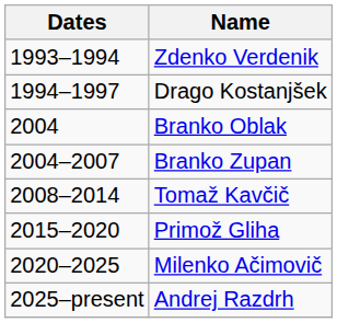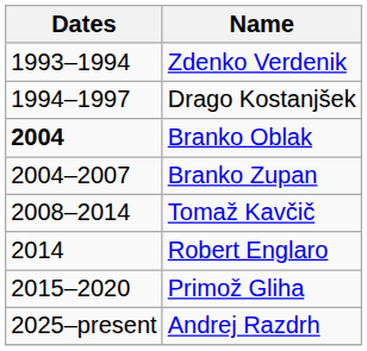 <table class="wikitable">
 <tr>
 <th>Dates</th>
 <th>Name</th>
 </tr>
 <tr>
 <td>1993–1994</td>
 <td> <a href='#'>Zdenko Verdenik</a></td>
 </tr>
 <tr>
 <td>1994–1997</td>
 <td> Drago Kostanjšek</td>
 </tr>
 <tr>
-<td>2004</td>
+<td><strong>2004</strong></td>
 <td> <a href='#'>Branko Oblak</a></td>
 </tr>
 <tr>
 <td>2004–2007</td>
 <td> <a href='#'>Branko Zupan</a></td>
 </tr>
 <tr>
 <td>2008–2014</td>
 <td> <a href='#'>Tomaž Kavčič</a></td>
 </tr>
 <tr>
+<td>2014</td>
+<td> <a href='#'>Robert Englaro</a></td>
+</tr>
+<tr>
 <td>2015–2020</td>
 <td> <a href='#'>Primož Gliha</a></td>
-</tr>
-<tr>
-<td>2020–2025</td>
-<td> <a href='#'>Milenko Ačimovič</a></td>
 </tr>
 <tr>
 <td>2025–present</td>
 <td> <a href='#'>Andrej Razdrh</a></td>
 </tr>
 <tr>
 </tr>
 </table>
